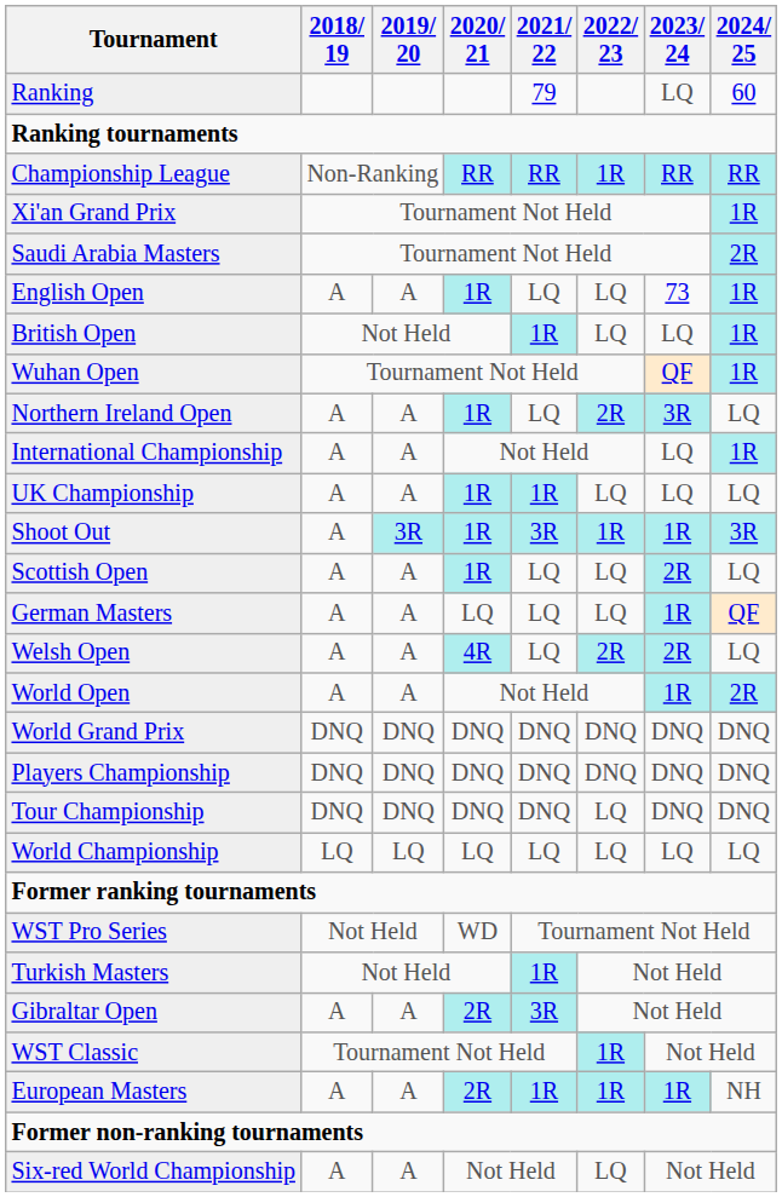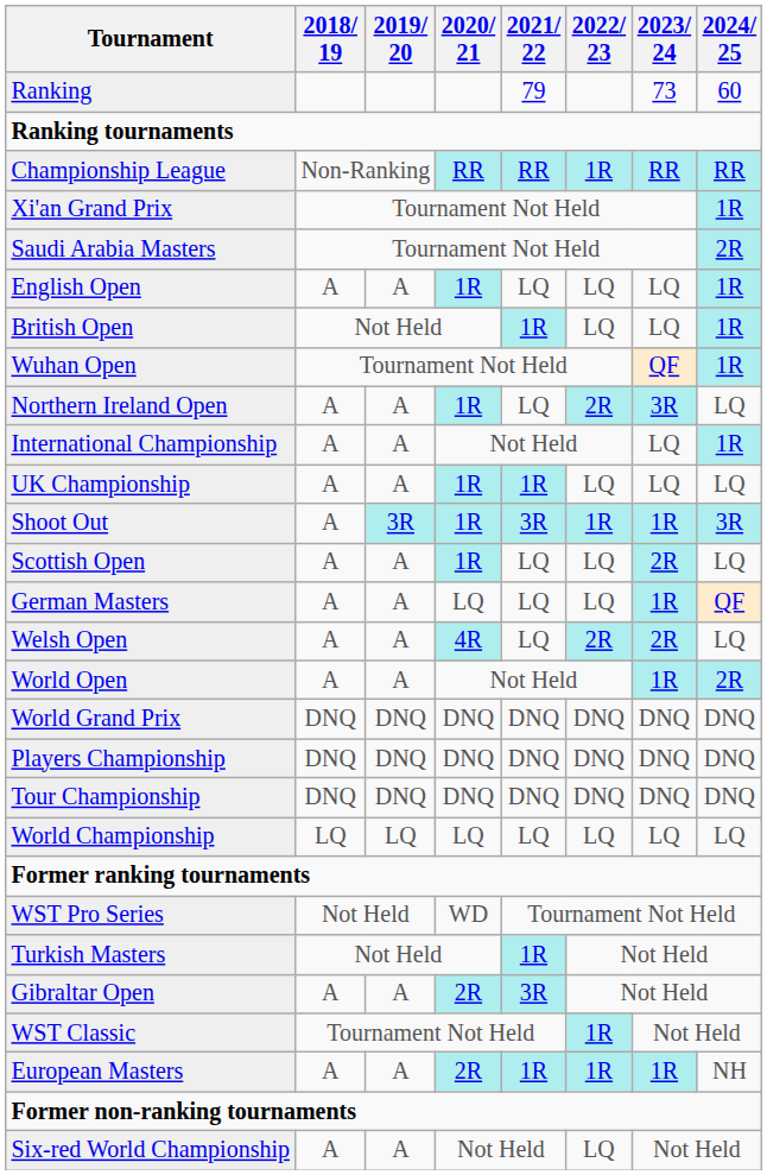 <table class="wikitable" style="font-size:85%;">
 <tr>
 <th>Tournament</th>
 <th><a href='#'>2018/<br>19</a></th>
 <th><a href='#'>2019/<br>20</a></th>
 <th><a href='#'>2020/<br>21</a></th>
 <th><a href='#'>2021/<br>22</a></th>
 <th><a href='#'>2022/<br>23</a></th>
 <th><a href='#'>2023/<br>24</a></th>
 <th><a href='#'>2024/<br>25</a></th>
 </tr>
 <tr>
 <td style="background:#EFEFEF;"><a href='#'>Ranking</a></td>
 <td align="center"></td>
 <td align="center"></td>
 <td align="center"></td>
 <td align="center"><a href='#'>79</a></td>
 <td align="center"></td>
-<td align="center" style="color:#555555;">LQ</td>
+<td align="center"><a href='#'>73</a></td>
 <td align="center"><a href='#'>60</a></td>
 </tr>
 <tr>
 <td colspan="10"><strong>Ranking tournaments</strong></td>
 </tr>
 <tr>
 <td style="background:#EFEFEF;"><a href='#'>Championship League</a></td>
 <td align="center" colspan="2" style="color:#555555;">Non-Ranking</td>
 <td align="center" style="background:#afeeee;"><a href='#'>RR</a></td>
 <td align="center" style="background:#afeeee;"><a href='#'>RR</a></td>
 <td align="center" style="background:#afeeee;"><a href='#'>1R</a></td>
 <td align="center" style="background:#afeeee;"><a href='#'>RR</a></td>
 <td align="center" style="background:#afeeee;"><a href='#'>RR</a></td>
 </tr>
 <tr>
 <td style="background:#EFEFEF;"><a href='#'>Xi'an Grand Prix</a></td>
 <td align="center" colspan="6" style="color:#555555;">Tournament Not Held</td>
 <td align="center" style="background:#afeeee;"><a href='#'>1R</a></td>
 </tr>
 <tr>
 <td style="background:#EFEFEF;"><a href='#'>Saudi Arabia Masters</a></td>
 <td align="center" colspan="6" style="color:#555555;">Tournament Not Held</td>
 <td align="center" style="background:#afeeee;"><a href='#'>2R</a></td>
 </tr>
 <tr>
 <td style="background:#EFEFEF;"><a href='#'>English Open</a></td>
 <td align="center" style="color:#555555;">A</td>
 <td align="center" style="color:#555555;">A</td>
 <td align="center" style="background:#afeeee;"><a href='#'>1R</a></td>
 <td align="center" style="color:#555555;">LQ</td>
 <td align="center" style="color:#555555;">LQ</td>
-<td align="center"><a href='#'>73</a></td>
+<td align="center" style="color:#555555;">LQ</td>
 <td align="center" style="background:#afeeee;"><a href='#'>1R</a></td>
 </tr>
 <tr>
 <td style="background:#EFEFEF;"><a href='#'>British Open</a></td>
 <td align="center" colspan="3" style="color:#555555;">Not Held</td>
 <td align="center" style="background:#afeeee;"><a href='#'>1R</a></td>
 <td align="center" style="color:#555555;">LQ</td>
 <td align="center" style="color:#555555;">LQ</td>
 <td align="center" style="background:#afeeee;"><a href='#'>1R</a></td>
 </tr>
 <tr>
 <td style="background:#EFEFEF;"><a href='#'>Wuhan Open</a></td>
 <td align="center" colspan="5" style="color:#555555;">Tournament Not Held</td>
 <td align="center" style="background:#ffebcd;"><a href='#'>QF</a></td>
 <td align="center" style="background:#afeeee;"><a href='#'>1R</a></td>
 </tr>
 <tr>
 <td style="background:#EFEFEF;"><a href='#'>Northern Ireland Open</a></td>
 <td align="center" style="color:#555555;">A</td>
 <td align="center" style="color:#555555;">A</td>
 <td align="center" style="background:#afeeee;"><a href='#'>1R</a></td>
 <td align="center" style="color:#555555;">LQ</td>
 <td align="center" style="background:#afeeee;"><a href='#'>2R</a></td>
 <td align="center" style="background:#afeeee;"><a href='#'>3R</a></td>
 <td align="center" style="color:#555555;">LQ</td>
 </tr>
 <tr>
 <td style="background:#EFEFEF;"><a href='#'>International Championship</a></td>
 <td align="center" style="color:#555555;">A</td>
 <td align="center" style="color:#555555;">A</td>
 <td align="center" colspan="3" style="color:#555555;">Not Held</td>
 <td align="center" style="color:#555555;">LQ</td>
 <td align="center" style="background:#afeeee;"><a href='#'>1R</a></td>
 </tr>
 <tr>
 <td style="background:#EFEFEF;"><a href='#'>UK Championship</a></td>
 <td align="center" style="color:#555555;">A</td>
 <td align="center" style="color:#555555;">A</td>
 <td align="center" style="background:#afeeee;"><a href='#'>1R</a></td>
 <td align="center" style="background:#afeeee;"><a href='#'>1R</a></td>
 <td align="center" style="color:#555555;">LQ</td>
 <td align="center" style="color:#555555;">LQ</td>
 <td align="center" style="color:#555555;">LQ</td>
 </tr>
 <tr>
 <td style="background:#EFEFEF;"><a href='#'>Shoot Out</a></td>
 <td align="center" style="color:#555555;">A</td>
 <td align="center" style="background:#afeeee;"><a href='#'>3R</a></td>
 <td align="center" style="background:#afeeee;"><a href='#'>1R</a></td>
 <td align="center" style="background:#afeeee;"><a href='#'>3R</a></td>
 <td align="center" style="background:#afeeee;"><a href='#'>1R</a></td>
 <td align="center" style="background:#afeeee;"><a href='#'>1R</a></td>
 <td align="center" style="background:#afeeee;"><a href='#'>3R</a></td>
 </tr>
 <tr>
 <td style="background:#EFEFEF;"><a href='#'>Scottish Open</a></td>
 <td align="center" style="color:#555555;">A</td>
 <td align="center" style="color:#555555;">A</td>
 <td align="center" style="background:#afeeee;"><a href='#'>1R</a></td>
 <td align="center" style="color:#555555;">LQ</td>
 <td align="center" style="color:#555555;">LQ</td>
 <td align="center" style="background:#afeeee;"><a href='#'>2R</a></td>
 <td align="center" style="color:#555555;">LQ</td>
 </tr>
 <tr>
 <td style="background:#EFEFEF;"><a href='#'>German Masters</a></td>
 <td align="center" style="color:#555555;">A</td>
 <td align="center" style="color:#555555;">A</td>
 <td align="center" style="color:#555555;">LQ</td>
 <td align="center" style="color:#555555;">LQ</td>
 <td align="center" style="color:#555555;">LQ</td>
 <td align="center" style="background:#afeeee;"><a href='#'>1R</a></td>
 <td align="center" style="background:#ffebcd;"><a href='#'>QF</a></td>
 </tr>
 <tr>
 <td style="background:#EFEFEF;"><a href='#'>Welsh Open</a></td>
 <td align="center" style="color:#555555;">A</td>
 <td align="center" style="color:#555555;">A</td>
 <td align="center" style="background:#afeeee;"><a href='#'>4R</a></td>
 <td align="center" style="color:#555555;">LQ</td>
 <td align="center" style="background:#afeeee;"><a href='#'>2R</a></td>
 <td align="center" style="background:#afeeee;"><a href='#'>2R</a></td>
 <td align="center" style="color:#555555;">LQ</td>
 </tr>
 <tr>
 <td style="background:#EFEFEF;"><a href='#'>World Open</a></td>
 <td align="center" style="color:#555555;">A</td>
 <td align="center" style="color:#555555;">A</td>
 <td align="center" colspan="3" style="color:#555555;">Not Held</td>
 <td align="center" style="background:#afeeee;"><a href='#'>1R</a></td>
 <td align="center" style="background:#afeeee;"><a href='#'>2R</a></td>
 </tr>
 <tr>
 <td style="background:#EFEFEF;"><a href='#'>World Grand Prix</a></td>
 <td align="center" style="color:#555555;">DNQ</td>
 <td align="center" style="color:#555555;">DNQ</td>
 <td align="center" style="color:#555555;">DNQ</td>
 <td align="center" style="color:#555555;">DNQ</td>
 <td align="center" style="color:#555555;">DNQ</td>
 <td align="center" style="color:#555555;">DNQ</td>
 <td align="center" style="color:#555555;">DNQ</td>
 </tr>
 <tr>
 <td style="background:#EFEFEF;"><a href='#'>Players Championship</a></td>
 <td align="center" style="color:#555555;">DNQ</td>
 <td align="center" style="color:#555555;">DNQ</td>
 <td align="center" style="color:#555555;">DNQ</td>
 <td align="center" style="color:#555555;">DNQ</td>
 <td align="center" style="color:#555555;">DNQ</td>
 <td align="center" style="color:#555555;">DNQ</td>
 <td align="center" style="color:#555555;">DNQ</td>
 </tr>
 <tr>
 <td style="background:#EFEFEF;"><a href='#'>Tour Championship</a></td>
 <td align="center" style="color:#555555;">DNQ</td>
 <td align="center" style="color:#555555;">DNQ</td>
 <td align="center" style="color:#555555;">DNQ</td>
 <td align="center" style="color:#555555;">DNQ</td>
-<td align="center" style="color:#555555;">LQ</td>
+<td align="center" style="color:#555555;">DNQ</td>
 <td align="center" style="color:#555555;">DNQ</td>
 <td align="center" style="color:#555555;">DNQ</td>
 </tr>
 <tr>
 <td style="background:#EFEFEF;"><a href='#'>World Championship</a></td>
 <td align="center" style="color:#555555;">LQ</td>
 <td align="center" style="color:#555555;">LQ</td>
 <td align="center" style="color:#555555;">LQ</td>
 <td align="center" style="color:#555555;">LQ</td>
 <td align="center" style="color:#555555;">LQ</td>
 <td align="center" style="color:#555555;">LQ</td>
 <td align="center" style="color:#555555;">LQ</td>
 </tr>
 <tr>
 <td colspan="10"><strong>Former ranking tournaments</strong></td>
 </tr>
 <tr>
 <td style="background:#EFEFEF;"><a href='#'>WST Pro Series</a></td>
 <td align="center" colspan="2" style="color:#555555;">Not Held</td>
 <td align="center" style="color:#555555;">WD</td>
 <td align="center" colspan="10" style="color:#555555;">Tournament Not Held</td>
 </tr>
 <tr>
 <td style="background:#EFEFEF;"><a href='#'>Turkish Masters</a></td>
 <td align="center" colspan="3" style="color:#555555;">Not Held</td>
 <td align="center" style="background:#afeeee;"><a href='#'>1R</a></td>
 <td align="center" colspan="10" style="color:#555555;">Not Held</td>
 </tr>
 <tr>
 <td style="background:#EFEFEF;"><a href='#'>Gibraltar Open</a></td>
 <td align="center" style="color:#555555;">A</td>
 <td align="center" style="color:#555555;">A</td>
 <td align="center" style="background:#afeeee;"><a href='#'>2R</a></td>
 <td align="center" style="background:#afeeee;"><a href='#'>3R</a></td>
 <td align="center" colspan="10" style="color:#555555;">Not Held</td>
 </tr>
 <tr>
 <td style="background:#EFEFEF;"><a href='#'>WST Classic</a></td>
 <td align="center" colspan="4" style="color:#555555;">Tournament Not Held</td>
 <td align="center" style="background:#afeeee;"><a href='#'>1R</a></td>
 <td align="center" colspan="2" style="color:#555555;">Not Held</td>
 </tr>
 <tr>
 <td style="background:#EFEFEF;"><a href='#'>European Masters</a></td>
 <td align="center" style="color:#555555;">A</td>
 <td align="center" style="color:#555555;">A</td>
 <td align="center" style="background:#afeeee;"><a href='#'>2R</a></td>
 <td align="center" style="background:#afeeee;"><a href='#'>1R</a></td>
 <td align="center" style="background:#afeeee;"><a href='#'>1R</a></td>
 <td align="center" style="background:#afeeee;"><a href='#'>1R</a></td>
 <td align="center" style="color:#555555;">NH</td>
 </tr>
 <tr>
 <td colspan="10"><strong>Former non-ranking tournaments</strong></td>
 </tr>
 <tr>
 <td style="background:#EFEFEF;"><a href='#'>Six-red World Championship</a></td>
 <td align="center" style="color:#555555;">A</td>
 <td align="center" style="color:#555555;">A</td>
 <td align="center" colspan="2" style="color:#555555;">Not Held</td>
 <td align="center" style="color:#555555;">LQ</td>
 <td align="center" colspan="2" style="color:#555555;">Not Held</td>
 </tr>
 </table>
